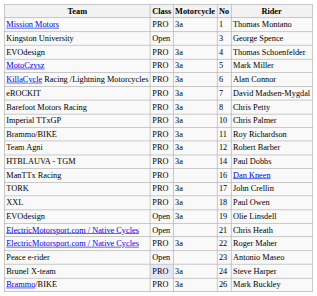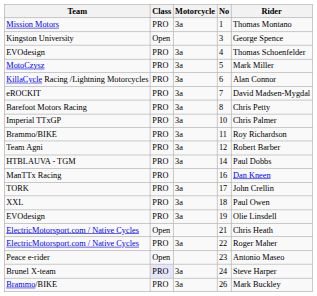 <table class="wikitable" style="font-size: 85%;">
 <tr>
 <th>Team</th>
 <th>Class</th>
 <th>Motorcycle</th>
 <th>No</th>
 <th>Rider</th>
 </tr>
 <tr>
 <td><a href='#'>Mission Motors</a></td>
 <td>PRO</td>
 <td>3a</td>
 <td>1</td>
 <td> Thomas Montano</td>
 </tr>
 <tr>
 <td>Kingston University</td>
 <td>Open</td>
 <td></td>
 <td>3</td>
 <td> George Spence</td>
 </tr>
 <tr>
 <td>EVOdesign</td>
 <td>PRO</td>
 <td>3a</td>
 <td>4</td>
 <td> Thomas Schoenfelder</td>
 </tr>
 <tr>
 <td><a href='#'>MotoCzysz</a></td>
 <td>PRO</td>
 <td>3a</td>
 <td>5</td>
 <td> Mark Miller</td>
 </tr>
 <tr>
 <td><a href='#'>KillaCycle</a> Racing /Lightning Motorcycles</td>
 <td>PRO</td>
 <td>3a</td>
 <td>6</td>
 <td> Alan Connor</td>
 </tr>
 <tr>
 <td>eROCKIT</td>
 <td>PRO</td>
 <td>3a</td>
 <td>7</td>
 <td> David Madsen-Mygdal</td>
 </tr>
 <tr>
 <td>Barefoot Motors Racing</td>
 <td>PRO</td>
 <td>3a</td>
 <td>8</td>
 <td> Chris Petty</td>
 </tr>
 <tr>
 <td>Imperial TTxGP</td>
 <td>PRO</td>
 <td>3a</td>
 <td>10</td>
 <td> Chris Palmer</td>
 </tr>
 <tr>
 <td>Brammo/BIKE</td>
 <td>PRO</td>
 <td>3a</td>
 <td>11</td>
 <td> Roy Richardson</td>
 </tr>
 <tr>
 <td>Team Agni</td>
 <td>PRO</td>
 <td>3a</td>
 <td>12</td>
 <td> Robert Barber</td>
 </tr>
 <tr>
 <td>HTBLAUVA - TGM</td>
 <td>PRO</td>
 <td>3a</td>
 <td>14</td>
 <td> Paul Dobbs</td>
 </tr>
 <tr>
 <td>ManTTx Racing</td>
 <td>PRO</td>
 <td></td>
 <td>16</td>
 <td> <a href='#'>Dan Kneen</a></td>
 </tr>
 <tr>
 <td>TORK</td>
 <td>PRO</td>
 <td>3a</td>
 <td>17</td>
 <td> John Crellin</td>
 </tr>
 <tr>
 <td>XXL</td>
 <td>PRO</td>
 <td>3a</td>
 <td>18</td>
 <td> Paul Owen</td>
 </tr>
 <tr>
 <td>EVOdesign</td>
-<td>Open</td>
+<td>PRO</td>
 <td>3a</td>
 <td>19</td>
 <td> Olie Linsdell</td>
 </tr>
 <tr>
 <td><a href='#'>ElectricMotorsport.com / Native Cycles</a></td>
 <td>Open</td>
 <td></td>
 <td>21</td>
 <td> Chris Heath</td>
 </tr>
 <tr>
 <td><a href='#'>ElectricMotorsport.com / Native Cycles</a></td>
 <td>PRO</td>
 <td>3a</td>
 <td>22</td>
 <td> Roger Maher</td>
 </tr>
 <tr>
 <td>Peace e-rider</td>
 <td>Open</td>
 <td></td>
 <td>23</td>
 <td> Antonio Maseo</td>
 </tr>
 <tr>
 <td>Brunel X-team</td>
 <td style="background: lavender;">PRO</td>
 <td>3a</td>
 <td>24</td>
 <td> Steve Harper</td>
 </tr>
 <tr>
 <td><a href='#'>Brammo</a>/BIKE</td>
 <td>PRO</td>
 <td>3a</td>
 <td>26</td>
 <td> Mark Buckley</td>
 </tr>
 </table>
